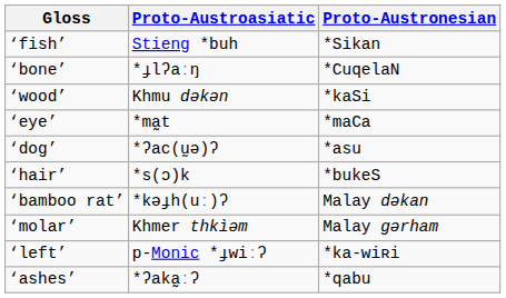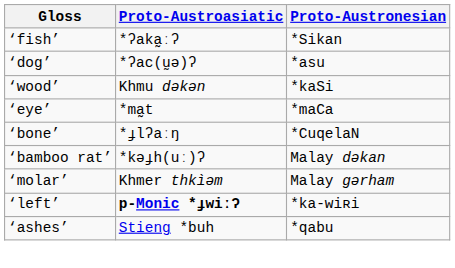 <table class="wikitable sortable">
 <tr>
 <th>Gloss</th>
 <th><a href='#'>Proto-Austroasiatic</a></th>
 <th><a href='#'>Proto-Austronesian</a></th>
 </tr>
 <tr>
 <td>‘fish’</td>
-<td><a href='#'>Stieng</a> *buh</td>
+<td>*ʔaka̰ːʔ</td>
 <td>*Sikan</td>
 </tr>
 <tr>
-<td>‘bone’</td>
-<td>*ɟlʔaːŋ</td>
-<td>*CuqelaN</td>
+<td>‘dog’</td>
+<td>*ʔac(ṵə)ʔ</td>
+<td>*asu</td>
 </tr>
 <tr>
 <td>‘wood’</td>
 <td>Khmu <em>dəkən</em></td>
 <td>*kaSi</td>
 </tr>
 <tr>
 <td>‘eye’</td>
 <td>*ma̰t</td>
 <td>*maCa</td>
 </tr>
 <tr>
-<td>‘dog’</td>
-<td>*ʔac(ṵə)ʔ</td>
-<td>*asu</td>
-</tr>
-<tr>
-<td>‘hair’</td>
-<td>*s(ɔ)k</td>
-<td>*bukeS</td>
+<td>‘bone’</td>
+<td>*ɟlʔaːŋ</td>
+<td>*CuqelaN</td>
 </tr>
 <tr>
 <td>‘bamboo rat’</td>
 <td>*kəɟh(uː)ʔ</td>
 <td>Malay <em>dəkan</em></td>
 </tr>
 <tr>
 <td>‘molar’</td>
 <td>Khmer <em>thkìəm</em></td>
 <td>Malay <em>gərham</em></td>
 </tr>
 <tr>
 <td>‘left’</td>
-<td>p-<a href='#'>Monic</a> *ɟwiːʔ</td>
+<td><strong>p-<a href='#'>Monic</a> *ɟwiːʔ</strong></td>
 <td>*ka-wiʀi</td>
 </tr>
 <tr>
 <td>‘ashes’</td>
-<td>*ʔaka̰ːʔ</td>
+<td><a href='#'>Stieng</a> *buh</td>
 <td>*qabu</td>
 </tr>
 </table>
